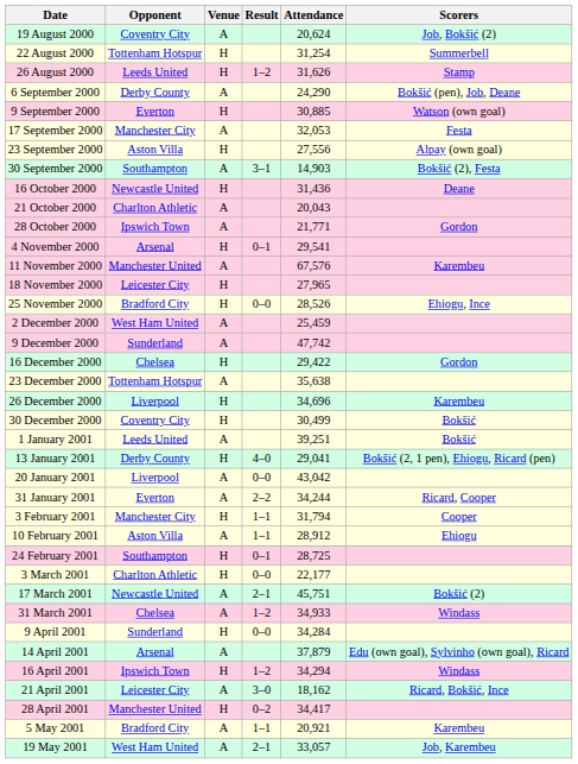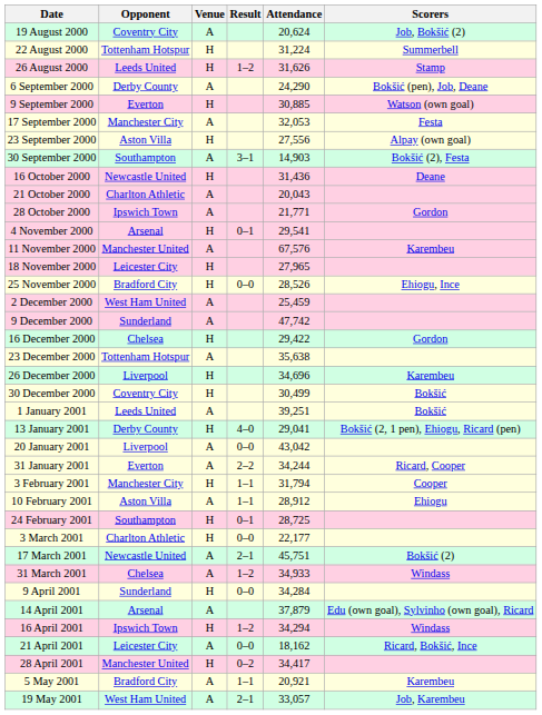 <table class="wikitable sortable" style="font-size:100%; text-align:center">
 <tr>
 <th>Date</th>
 <th>Opponent</th>
 <th>Venue</th>
 <th>Result</th>
 <th>Attendance</th>
 <th>Scorers</th>
 </tr>
 <tr style="background-color: #d0ffe3;">
 <td>19 August 2000</td>
 <td><a href='#'>Coventry City</a></td>
 <td>A</td>
 <td></td>
 <td>20,624</td>
 <td><a href='#'>Job</a>, <a href='#'>Bokšić</a> (2)</td>
 </tr>
 <tr style="background-color: #ffffdd;">
 <td>22 August 2000</td>
 <td><a href='#'>Tottenham Hotspur</a></td>
 <td>H</td>
 <td></td>
-<td>31,254</td>
+<td>31,224</td>
 <td><a href='#'>Summerbell</a></td>
 </tr>
 <tr style="background-color: #ffd0e3;">
 <td>26 August 2000</td>
 <td><a href='#'>Leeds United</a></td>
 <td>H</td>
 <td>1–2</td>
 <td>31,626</td>
 <td><a href='#'>Stamp</a></td>
 </tr>
 <tr style="background-color: #ffffdd;">
 <td>6 September 2000</td>
 <td><a href='#'>Derby County</a></td>
 <td>A</td>
 <td></td>
 <td>24,290</td>
 <td><a href='#'>Bokšić</a> (pen), <a href='#'>Job</a>, <a href='#'>Deane</a></td>
 </tr>
 <tr style="background-color: #ffd0e3;">
 <td>9 September 2000</td>
 <td><a href='#'>Everton</a></td>
 <td>H</td>
 <td></td>
 <td>30,885</td>
 <td><a href='#'>Watson</a> (own goal)</td>
 </tr>
 <tr style="background-color: #ffffdd;">
 <td>17 September 2000</td>
 <td><a href='#'>Manchester City</a></td>
 <td>A</td>
 <td></td>
 <td>32,053</td>
 <td><a href='#'>Festa</a></td>
 </tr>
 <tr style="background-color: #ffffdd;">
 <td>23 September 2000</td>
 <td><a href='#'>Aston Villa</a></td>
 <td>H</td>
 <td></td>
 <td>27,556</td>
 <td><a href='#'>Alpay</a> (own goal)</td>
 </tr>
 <tr style="background-color: #d0ffe3;">
 <td>30 September 2000</td>
 <td><a href='#'>Southampton</a></td>
 <td>A</td>
 <td>3–1</td>
 <td>14,903</td>
 <td><a href='#'>Bokšić</a> (2), <a href='#'>Festa</a></td>
 </tr>
 <tr style="background-color: #ffd0e3;">
 <td>16 October 2000</td>
 <td><a href='#'>Newcastle United</a></td>
 <td>H</td>
 <td></td>
 <td>31,436</td>
 <td><a href='#'>Deane</a></td>
 </tr>
 <tr style="background-color: #ffd0e3;">
 <td>21 October 2000</td>
 <td><a href='#'>Charlton Athletic</a></td>
 <td>A</td>
 <td></td>
 <td>20,043</td>
 <td></td>
 </tr>
 <tr style="background-color: #ffd0e3;">
 <td>28 October 2000</td>
 <td><a href='#'>Ipswich Town</a></td>
 <td>A</td>
 <td></td>
 <td>21,771</td>
 <td><a href='#'>Gordon</a></td>
 </tr>
 <tr style="background-color: #ffd0e3;">
 <td>4 November 2000</td>
 <td><a href='#'>Arsenal</a></td>
 <td>H</td>
 <td>0–1</td>
 <td>29,541</td>
 <td></td>
 </tr>
 <tr style="background-color: #ffd0e3;">
 <td>11 November 2000</td>
 <td><a href='#'>Manchester United</a></td>
 <td>A</td>
 <td></td>
 <td>67,576</td>
 <td><a href='#'>Karembeu</a></td>
 </tr>
 <tr style="background-color: #ffd0e3;">
 <td>18 November 2000</td>
 <td><a href='#'>Leicester City</a></td>
 <td>H</td>
 <td></td>
 <td>27,965</td>
 <td></td>
 </tr>
 <tr style="background-color: #ffffdd;">
 <td>25 November 2000</td>
 <td><a href='#'>Bradford City</a></td>
 <td>H</td>
 <td>0–0</td>
 <td>28,526</td>
 <td><a href='#'>Ehiogu</a>, <a href='#'>Ince</a></td>
 </tr>
 <tr style="background-color: #ffd0e3;">
 <td>2 December 2000</td>
 <td><a href='#'>West Ham United</a></td>
 <td>A</td>
 <td></td>
 <td>25,459</td>
 <td></td>
 </tr>
 <tr style="background-color: #ffd0e3;">
 <td>9 December 2000</td>
 <td><a href='#'>Sunderland</a></td>
 <td>A</td>
 <td></td>
 <td>47,742</td>
 <td></td>
 </tr>
 <tr style="background-color: #d0ffe3;">
 <td>16 December 2000</td>
 <td><a href='#'>Chelsea</a></td>
 <td>H</td>
 <td></td>
 <td>29,422</td>
 <td><a href='#'>Gordon</a></td>
 </tr>
 <tr style="background-color: #ffffdd;">
 <td>23 December 2000</td>
 <td><a href='#'>Tottenham Hotspur</a></td>
 <td>A</td>
 <td></td>
 <td>35,638</td>
 <td></td>
 </tr>
 <tr style="background-color: #d0ffe3;">
 <td>26 December 2000</td>
 <td><a href='#'>Liverpool</a></td>
 <td>H</td>
 <td></td>
 <td>34,696</td>
 <td><a href='#'>Karembeu</a></td>
 </tr>
 <tr style="background-color: #ffffdd;">
 <td>30 December 2000</td>
 <td><a href='#'>Coventry City</a></td>
 <td>H</td>
 <td></td>
 <td>30,499</td>
 <td><a href='#'>Bokšić</a></td>
 </tr>
 <tr style="background-color: #ffffdd;">
 <td>1 January 2001</td>
 <td><a href='#'>Leeds United</a></td>
 <td>A</td>
 <td></td>
 <td>39,251</td>
 <td><a href='#'>Bokšić</a></td>
 </tr>
 <tr style="background-color: #d0ffe3;">
 <td>13 January 2001</td>
 <td><a href='#'>Derby County</a></td>
 <td>H</td>
 <td>4–0</td>
 <td>29,041</td>
 <td><a href='#'>Bokšić</a> (2, 1 pen), <a href='#'>Ehiogu</a>, <a href='#'>Ricard</a> (pen)</td>
 </tr>
 <tr style="background-color: #ffffdd;">
 <td>20 January 2001</td>
 <td><a href='#'>Liverpool</a></td>
 <td>A</td>
 <td>0–0</td>
 <td>43,042</td>
 <td></td>
 </tr>
 <tr style="background-color: #ffffdd;">
 <td>31 January 2001</td>
 <td><a href='#'>Everton</a></td>
 <td>A</td>
 <td>2–2</td>
 <td>34,244</td>
 <td><a href='#'>Ricard</a>, <a href='#'>Cooper</a></td>
 </tr>
 <tr style="background-color: #ffffdd;">
 <td>3 February 2001</td>
 <td><a href='#'>Manchester City</a></td>
 <td>H</td>
 <td>1–1</td>
 <td>31,794</td>
 <td><a href='#'>Cooper</a></td>
 </tr>
 <tr style="background-color: #ffffdd;">
 <td>10 February 2001</td>
 <td><a href='#'>Aston Villa</a></td>
 <td>A</td>
 <td>1–1</td>
 <td>28,912</td>
 <td><a href='#'>Ehiogu</a></td>
 </tr>
 <tr style="background-color: #ffd0e3;">
 <td>24 February 2001</td>
 <td><a href='#'>Southampton</a></td>
 <td>H</td>
 <td>0–1</td>
 <td>28,725</td>
 <td></td>
 </tr>
 <tr style="background-color: #ffffdd;">
 <td>3 March 2001</td>
 <td><a href='#'>Charlton Athletic</a></td>
 <td>H</td>
 <td>0–0</td>
 <td>22,177</td>
 <td></td>
 </tr>
 <tr style="background-color: #d0ffe3;">
 <td>17 March 2001</td>
 <td><a href='#'>Newcastle United</a></td>
 <td>A</td>
 <td>2–1</td>
 <td>45,751</td>
 <td><a href='#'>Bokšić</a> (2)</td>
 </tr>
 <tr style="background-color: #ffd0e3;">
 <td>31 March 2001</td>
 <td><a href='#'>Chelsea</a></td>
 <td>A</td>
 <td>1–2</td>
 <td>34,933</td>
 <td><a href='#'>Windass</a></td>
 </tr>
 <tr style="background-color: #ffffdd;">
 <td>9 April 2001</td>
 <td><a href='#'>Sunderland</a></td>
 <td>H</td>
 <td>0–0</td>
 <td>34,284</td>
 <td></td>
 </tr>
 <tr style="background-color: #d0ffe3;">
 <td>14 April 2001</td>
 <td><a href='#'>Arsenal</a></td>
 <td>A</td>
 <td></td>
 <td>37,879</td>
 <td><a href='#'>Edu</a> (own goal), <a href='#'>Sylvinho</a> (own goal), <a href='#'>Ricard</a></td>
 </tr>
 <tr style="background-color: #ffd0e3;">
 <td>16 April 2001</td>
 <td><a href='#'>Ipswich Town</a></td>
 <td>H</td>
 <td>1–2</td>
 <td>34,294</td>
 <td><a href='#'>Windass</a></td>
 </tr>
 <tr style="background-color: #d0ffe3;">
 <td>21 April 2001</td>
 <td><a href='#'>Leicester City</a></td>
 <td>A</td>
-<td>3–0</td>
+<td>0–0</td>
 <td>18,162</td>
 <td><a href='#'>Ricard</a>, <a href='#'>Bokšić</a>, <a href='#'>Ince</a></td>
 </tr>
 <tr style="background-color: #ffd0e3;">
 <td>28 April 2001</td>
 <td><a href='#'>Manchester United</a></td>
 <td>H</td>
 <td>0–2</td>
 <td>34,417</td>
 <td></td>
 </tr>
 <tr style="background-color: #ffffdd;">
 <td>5 May 2001</td>
 <td><a href='#'>Bradford City</a></td>
 <td>A</td>
 <td>1–1</td>
 <td>20,921</td>
 <td><a href='#'>Karembeu</a></td>
 </tr>
 <tr style="background-color: #d0ffe3;">
 <td>19 May 2001</td>
 <td><a href='#'>West Ham United</a></td>
 <td>A</td>
 <td>2–1</td>
 <td>33,057</td>
 <td><a href='#'>Job</a>, <a href='#'>Karembeu</a></td>
 </tr>
 </table>
